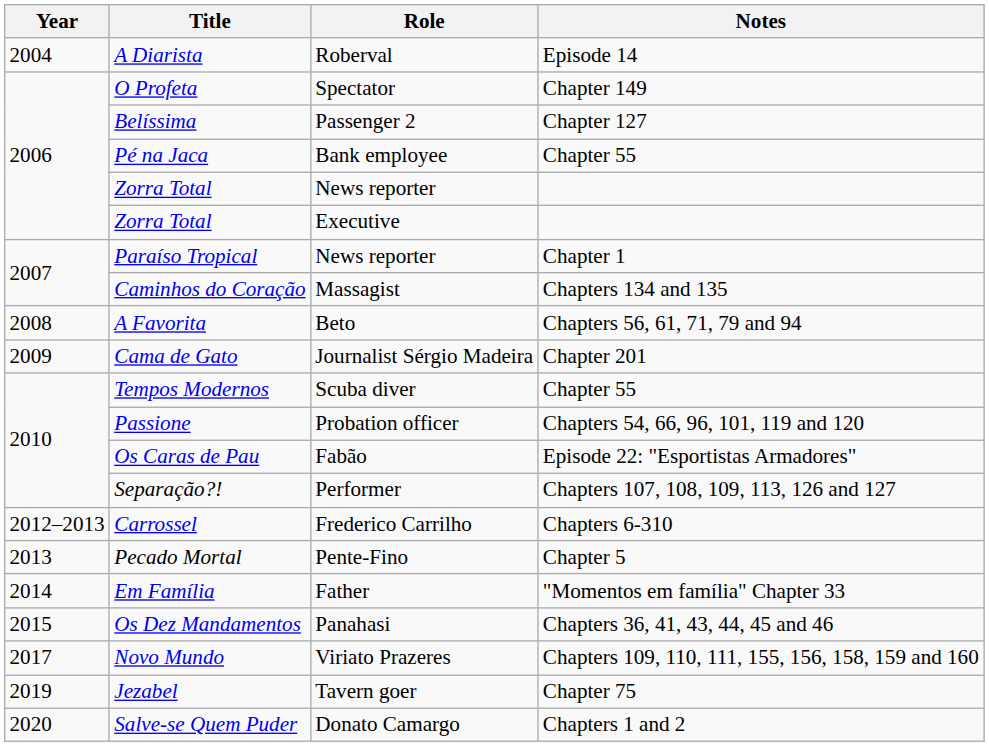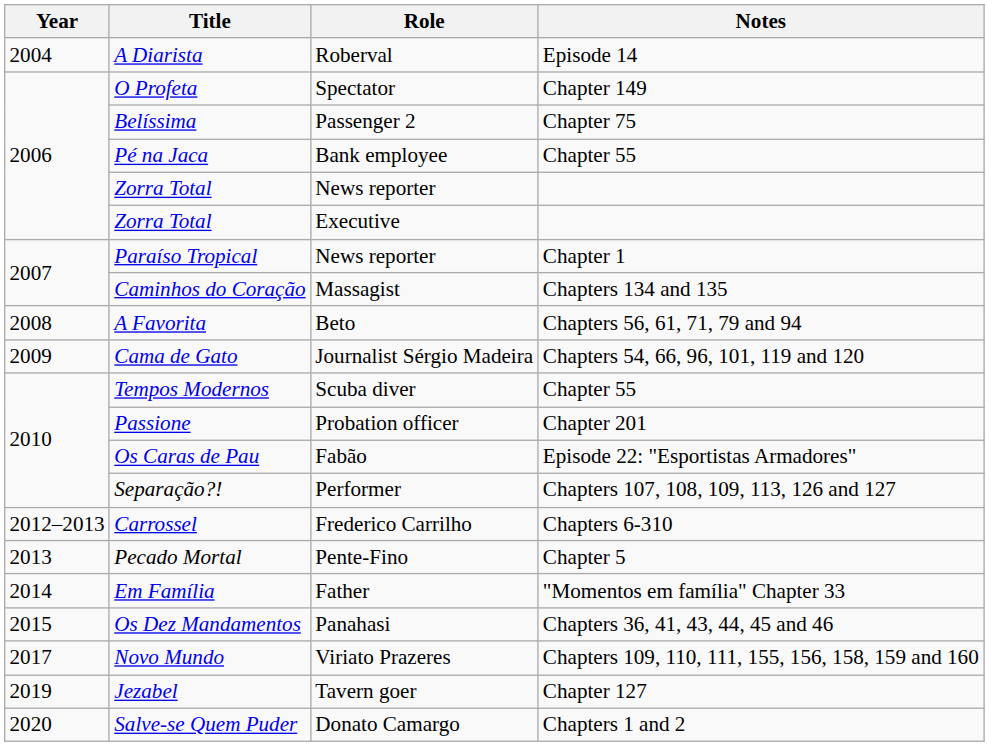 <table class="wikitable">
 <tr>
 <th>Year</th>
 <th>Title</th>
 <th>Role</th>
 <th>Notes</th>
 </tr>
 <tr>
 <td>2004</td>
 <td><em><a href='#'>A Diarista</a></em></td>
 <td>Roberval</td>
 <td>Episode 14</td>
 </tr>
 <tr>
 <td rowspan="5">2006</td>
 <td><em><a href='#'>O Profeta</a></em></td>
 <td>Spectator</td>
 <td>Chapter 149</td>
 </tr>
 <tr>
 <td><em><a href='#'>Belíssima</a></em></td>
 <td>Passenger 2</td>
-<td>Chapter 127</td>
+<td>Chapter 75</td>
 </tr>
 <tr>
 <td><em><a href='#'>Pé na Jaca</a></em></td>
 <td>Bank employee</td>
 <td>Chapter 55</td>
 </tr>
 <tr>
 <td><em><a href='#'>Zorra Total</a></em></td>
 <td>News reporter</td>
 <td></td>
 </tr>
 <tr>
 <td><em><a href='#'>Zorra Total</a></em></td>
 <td>Executive</td>
 <td></td>
 </tr>
 <tr>
 <td rowspan="2">2007</td>
 <td><em><a href='#'>Paraíso Tropical</a></em></td>
 <td>News reporter</td>
 <td>Chapter 1</td>
 </tr>
 <tr>
 <td><em><a href='#'>Caminhos do Coração</a></em></td>
 <td>Massagist</td>
 <td>Chapters 134 and 135</td>
 </tr>
 <tr>
 <td>2008</td>
 <td><em><a href='#'>A Favorita</a></em></td>
 <td>Beto</td>
 <td>Chapters 56, 61, 71, 79 and 94</td>
 </tr>
 <tr>
 <td>2009</td>
 <td><em><a href='#'>Cama de Gato</a></em></td>
 <td>Journalist Sérgio Madeira</td>
-<td>Chapter 201</td>
+<td>Chapters 54, 66, 96, 101, 119 and 120</td>
 </tr>
 <tr>
 <td rowspan="4">2010</td>
 <td><em><a href='#'>Tempos Modernos</a></em></td>
 <td>Scuba diver</td>
 <td>Chapter 55</td>
 </tr>
 <tr>
 <td><em><a href='#'>Passione</a></em></td>
 <td>Probation officer</td>
-<td>Chapters 54, 66, 96, 101, 119 and 120</td>
+<td>Chapter 201</td>
 </tr>
 <tr>
 <td><em><a href='#'>Os Caras de Pau</a></em></td>
 <td>Fabão</td>
 <td>Episode 22: "Esportistas Armadores"</td>
 </tr>
 <tr>
 <td><em>Separação?!</em></td>
 <td>Performer</td>
 <td>Chapters 107, 108, 109, 113, 126 and 127</td>
 </tr>
 <tr>
 <td>2012–2013</td>
 <td><em><a href='#'>Carrossel</a></em></td>
 <td>Frederico Carrilho</td>
 <td>Chapters 6-310</td>
 </tr>
 <tr>
 <td>2013</td>
 <td><em>Pecado Mortal</em></td>
 <td>Pente-Fino</td>
 <td>Chapter 5</td>
 </tr>
 <tr>
 <td>2014</td>
 <td><em><a href='#'>Em Família</a></em></td>
 <td>Father</td>
 <td>"Momentos em família" Chapter 33</td>
 </tr>
 <tr>
 <td>2015</td>
 <td><em><a href='#'>Os Dez Mandamentos</a></em></td>
 <td>Panahasi</td>
 <td>Chapters 36, 41, 43, 44, 45 and 46</td>
 </tr>
 <tr>
 <td>2017</td>
 <td><em><a href='#'>Novo Mundo</a></em></td>
 <td>Viriato Prazeres</td>
 <td>Chapters 109, 110, 111, 155, 156, 158, 159 and  160</td>
 </tr>
 <tr>
 <td>2019</td>
 <td><em><a href='#'>Jezabel</a></em></td>
 <td>Tavern goer</td>
-<td>Chapter 75</td>
+<td>Chapter 127</td>
 </tr>
 <tr>
 <td>2020</td>
 <td><em><a href='#'>Salve-se Quem Puder</a></em></td>
 <td>Donato Camargo</td>
 <td>Chapters 1 and 2</td>
 </tr>
 </table>
